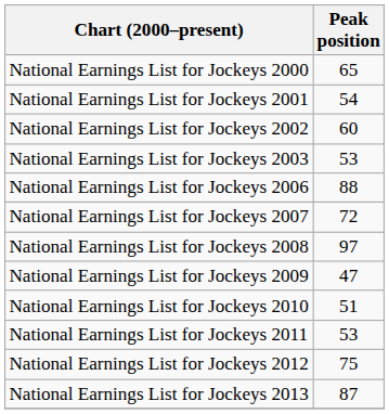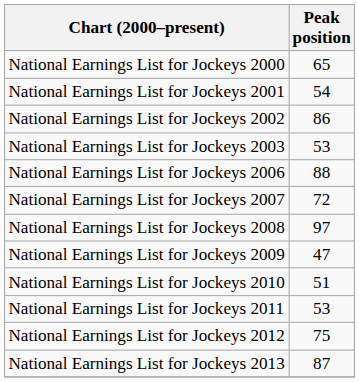 <table class="wikitable sortable">
 <tr>
 <th>Chart (2000–present)</th>
 <th>Peak<br>position</th>
 </tr>
 <tr>
 <td>National Earnings List for Jockeys 2000</td>
 <td style="text-align:center;">65</td>
 </tr>
 <tr>
 <td>National Earnings List for Jockeys 2001</td>
 <td style="text-align:center;">54</td>
 </tr>
 <tr>
 <td>National Earnings List for Jockeys 2002</td>
-<td style="text-align:center;">60</td>
+<td style="text-align:center;">86</td>
 </tr>
 <tr>
 <td>National Earnings List for Jockeys 2003</td>
 <td style="text-align:center;">53</td>
 </tr>
 <tr>
 <td>National Earnings List for Jockeys 2006</td>
 <td style="text-align:center;">88</td>
 </tr>
 <tr>
 <td>National Earnings List for Jockeys 2007</td>
 <td style="text-align:center;">72</td>
 </tr>
 <tr>
 <td>National Earnings List for Jockeys 2008</td>
 <td style="text-align:center;">97</td>
 </tr>
 <tr>
 <td>National Earnings List for Jockeys 2009</td>
 <td style="text-align:center;">47</td>
 </tr>
 <tr>
 <td>National Earnings List for Jockeys 2010</td>
 <td style="text-align:center;">51</td>
 </tr>
 <tr>
 <td>National Earnings List for Jockeys 2011</td>
 <td style="text-align:center;">53</td>
 </tr>
 <tr>
 <td>National Earnings List for Jockeys 2012</td>
 <td style="text-align:center;">75</td>
 </tr>
 <tr>
 <td>National Earnings List for Jockeys 2013</td>
 <td style="text-align:center;">87</td>
 </tr>
 <tr>
 </tr>
 </table>
